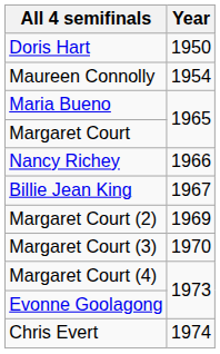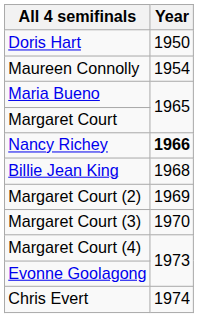 <table class="wikitable">
 <tr>
 <th>All 4 semifinals</th>
 <th>Year</th>
 </tr>
 <tr>
 <td> <a href='#'>Doris Hart</a></td>
 <td>1950</td>
 </tr>
 <tr>
 <td> Maureen Connolly</td>
 <td>1954</td>
 </tr>
 <tr>
 <td> <a href='#'>Maria Bueno</a></td>
 <td rowspan=2>1965</td>
 </tr>
 <tr>
 <td> Margaret Court</td>
 </tr>
 <tr>
 <td> <a href='#'>Nancy Richey</a></td>
-<td>1966</td>
+<td><strong>1966</strong></td>
 </tr>
 <tr>
 <td> <a href='#'>Billie Jean King</a></td>
-<td>1967</td>
+<td>1968</td>
 </tr>
 <tr>
 <td> Margaret Court (2)</td>
 <td>1969</td>
 </tr>
 <tr>
 <td> Margaret Court (3)</td>
 <td>1970</td>
 </tr>
 <tr>
 <td> Margaret Court (4)</td>
 <td rowspan=2>1973</td>
 </tr>
 <tr>
 <td> <a href='#'>Evonne Goolagong</a></td>
 </tr>
 <tr>
 <td> Chris Evert</td>
 <td>1974</td>
 </tr>
 </table>
